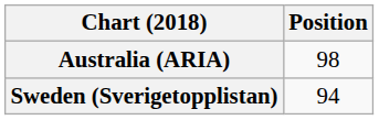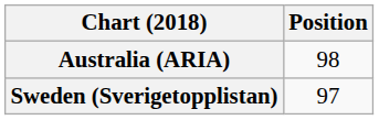 <table class="wikitable plainrowheaders" style="text-align:center">
 <tr>
 <th scope="col">Chart (2018)</th>
 <th scope="col">Position</th>
 </tr>
 <tr>
 <th scope="row">Australia (ARIA)</th>
 <td>98</td>
 </tr>
 <tr>
 <th scope="row">Sweden (Sverigetopplistan)</th>
-<td>94</td>
+<td>97</td>
 </tr>
 </table>
